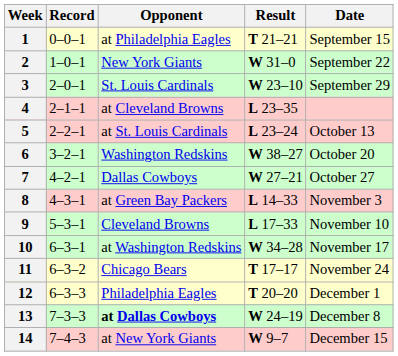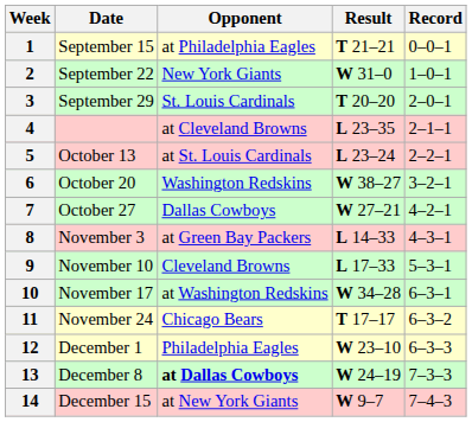 <table class="wikitable">
 <tr>
 <th>Week</th>
-<th>Record</th>
+<th>Date</th>
 <th>Opponent</th>
 <th>Result</th>
-<th>Date</th>
+<th>Record</th>
 </tr>
 <tr style="background:#ffc">
 <th>1</th>
-<td>0–0–1</td>
+<td>September 15</td>
 <td>at <a href='#'>Philadelphia Eagles</a></td>
 <td><strong>T</strong> 21–21</td>
-<td>September 15</td>
+<td>0–0–1</td>
 </tr>
 <tr style="background:#cfc">
 <th>2</th>
-<td>1–0–1</td>
+<td>September 22</td>
 <td><a href='#'>New York Giants</a></td>
 <td><strong>W</strong> 31–0</td>
-<td>September 22</td>
+<td>1–0–1</td>
 </tr>
 <tr style="background:#cfc">
 <th>3</th>
+<td>September 29</td>
+<td><a href='#'>St. Louis Cardinals</a></td>
+<td><strong>T</strong> 20–20</td>
 <td>2–0–1</td>
-<td><a href='#'>St. Louis Cardinals</a></td>
-<td><strong>W</strong> 23–10</td>
-<td>September 29</td>
 </tr>
 <tr style="background:#fcc">
 <th>4</th>
-<td>2–1–1</td>
+<td></td>
 <td>at <a href='#'>Cleveland Browns</a></td>
 <td><strong>L</strong> 23–35</td>
-<td></td>
+<td>2–1–1</td>
 </tr>
 <tr style="background:#fcc">
 <th>5</th>
-<td>2–2–1</td>
+<td>October 13</td>
 <td>at <a href='#'>St. Louis Cardinals</a></td>
 <td><strong>L</strong> 23–24</td>
-<td>October 13</td>
+<td>2–2–1</td>
 </tr>
 <tr style="background:#cfc">
 <th>6</th>
-<td>3–2–1</td>
+<td>October 20</td>
 <td><a href='#'>Washington Redskins</a></td>
 <td><strong>W</strong> 38–27</td>
-<td>October 20</td>
+<td>3–2–1</td>
 </tr>
 <tr style="background:#cfc">
 <th>7</th>
-<td>4–2–1</td>
+<td>October 27</td>
 <td><a href='#'>Dallas Cowboys</a></td>
 <td><strong>W</strong> 27–21</td>
-<td>October 27</td>
+<td>4–2–1</td>
 </tr>
 <tr style="background:#fcc">
 <th>8</th>
-<td>4–3–1</td>
+<td>November 3</td>
 <td>at <a href='#'>Green Bay Packers</a></td>
 <td><strong>L</strong> 14–33</td>
-<td>November 3</td>
+<td>4–3–1</td>
 </tr>
 <tr style="background:#cfc">
 <th>9</th>
-<td>5–3–1</td>
+<td>November 10</td>
 <td><a href='#'>Cleveland Browns</a></td>
 <td><strong>L</strong> 17–33</td>
-<td>November 10</td>
+<td>5–3–1</td>
 </tr>
 <tr style="background:#cfc">
 <th>10</th>
-<td>6–3–1</td>
+<td>November 17</td>
 <td>at <a href='#'>Washington Redskins</a></td>
 <td><strong>W</strong> 34–28</td>
-<td>November 17</td>
+<td>6–3–1</td>
 </tr>
 <tr style="background:#ffc">
 <th>11</th>
-<td>6–3–2</td>
+<td>November 24</td>
 <td><a href='#'>Chicago Bears</a></td>
 <td><strong>T</strong> 17–17</td>
-<td>November 24</td>
+<td>6–3–2</td>
 </tr>
 <tr style="background:#ffc">
 <th>12</th>
+<td>December 1</td>
+<td><a href='#'>Philadelphia Eagles</a></td>
+<td><strong>W</strong> 23–10</td>
 <td>6–3–3</td>
-<td><a href='#'>Philadelphia Eagles</a></td>
-<td><strong>T</strong> 20–20</td>
-<td>December 1</td>
 </tr>
 <tr style="background:#cfc">
 <th>13</th>
-<td>7–3–3</td>
+<td>December 8</td>
 <td><strong>at <a href='#'>Dallas Cowboys</a></strong></td>
 <td><strong>W</strong> 24–19</td>
-<td>December 8</td>
+<td>7–3–3</td>
 </tr>
 <tr style="background:#fcc">
 <th>14</th>
-<td>7–4–3</td>
+<td>December 15</td>
 <td>at <a href='#'>New York Giants</a></td>
 <td><strong>W</strong> 9–7</td>
-<td>December 15</td>
+<td>7–4–3</td>
 </tr>
 </table>
